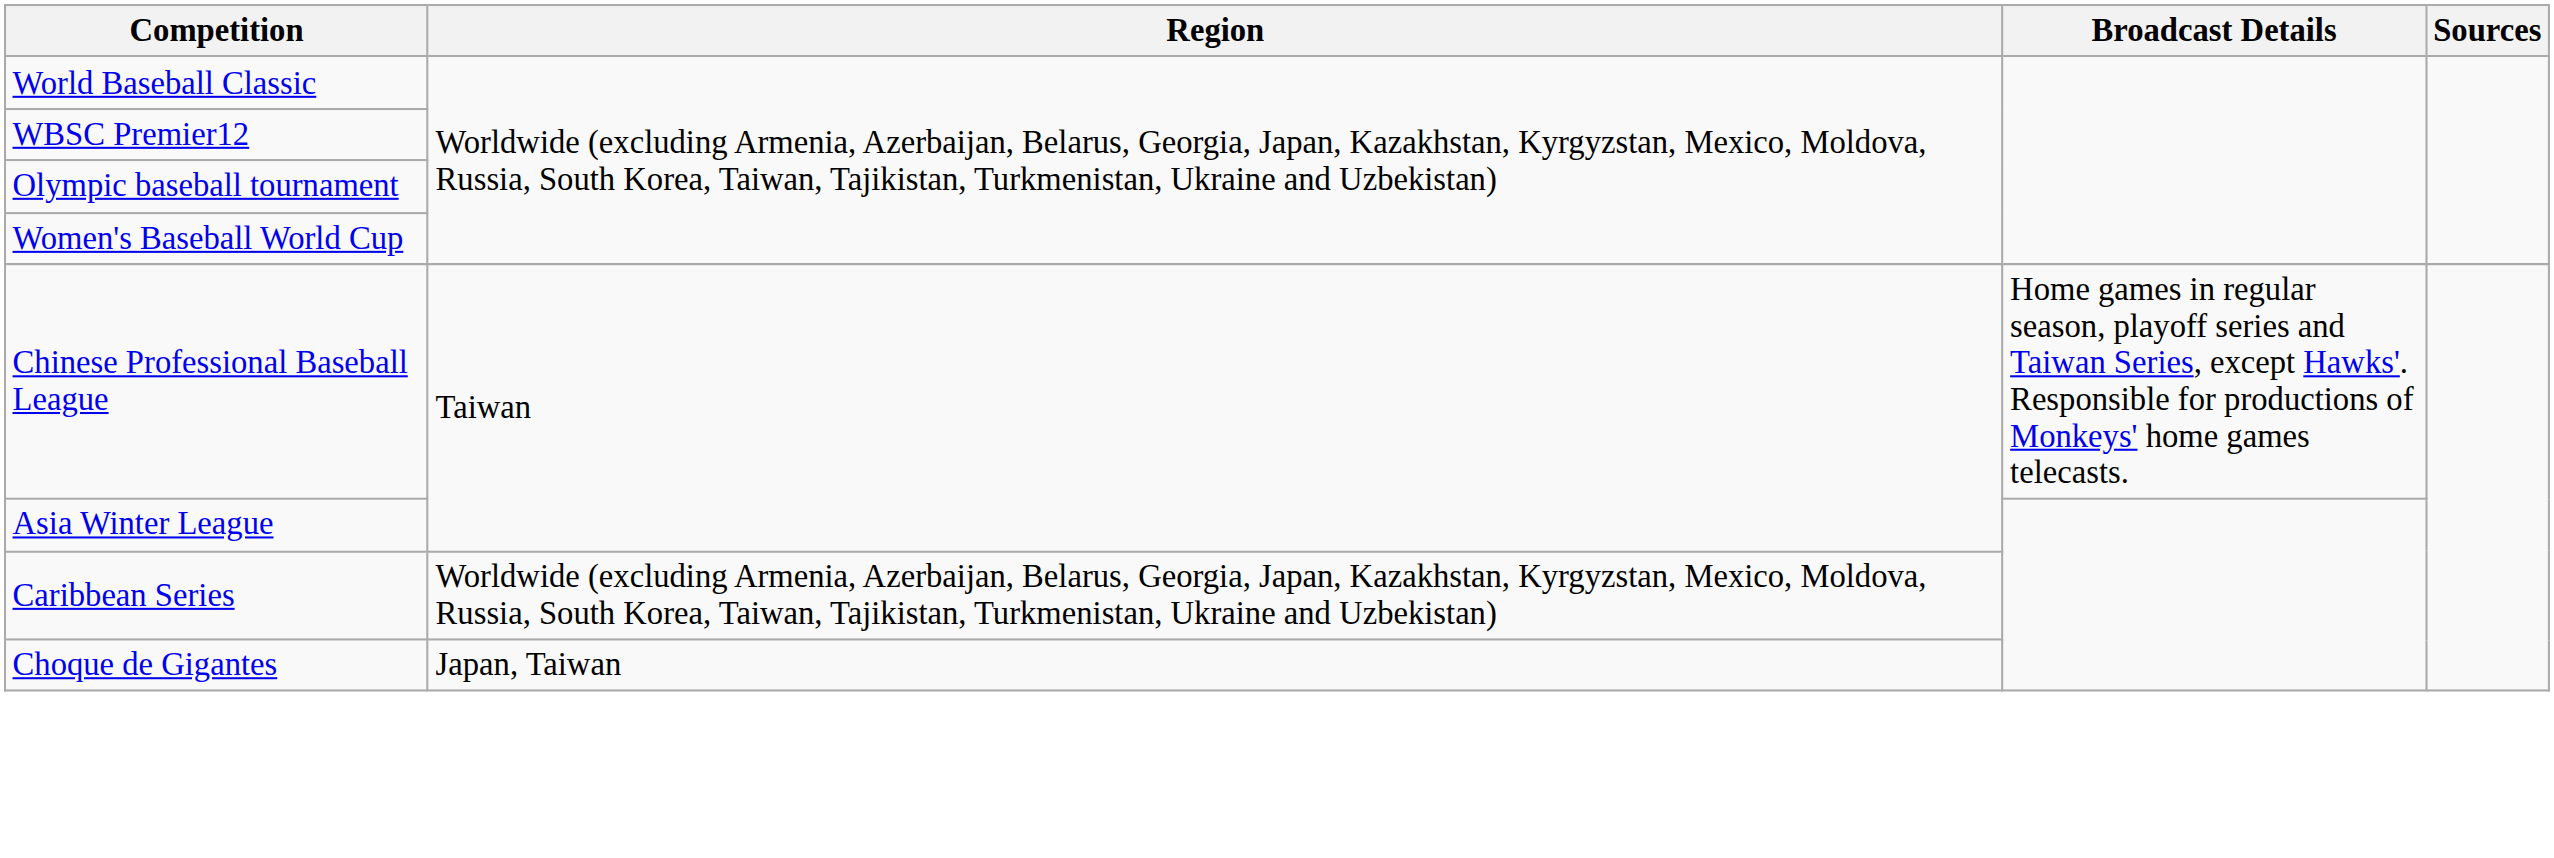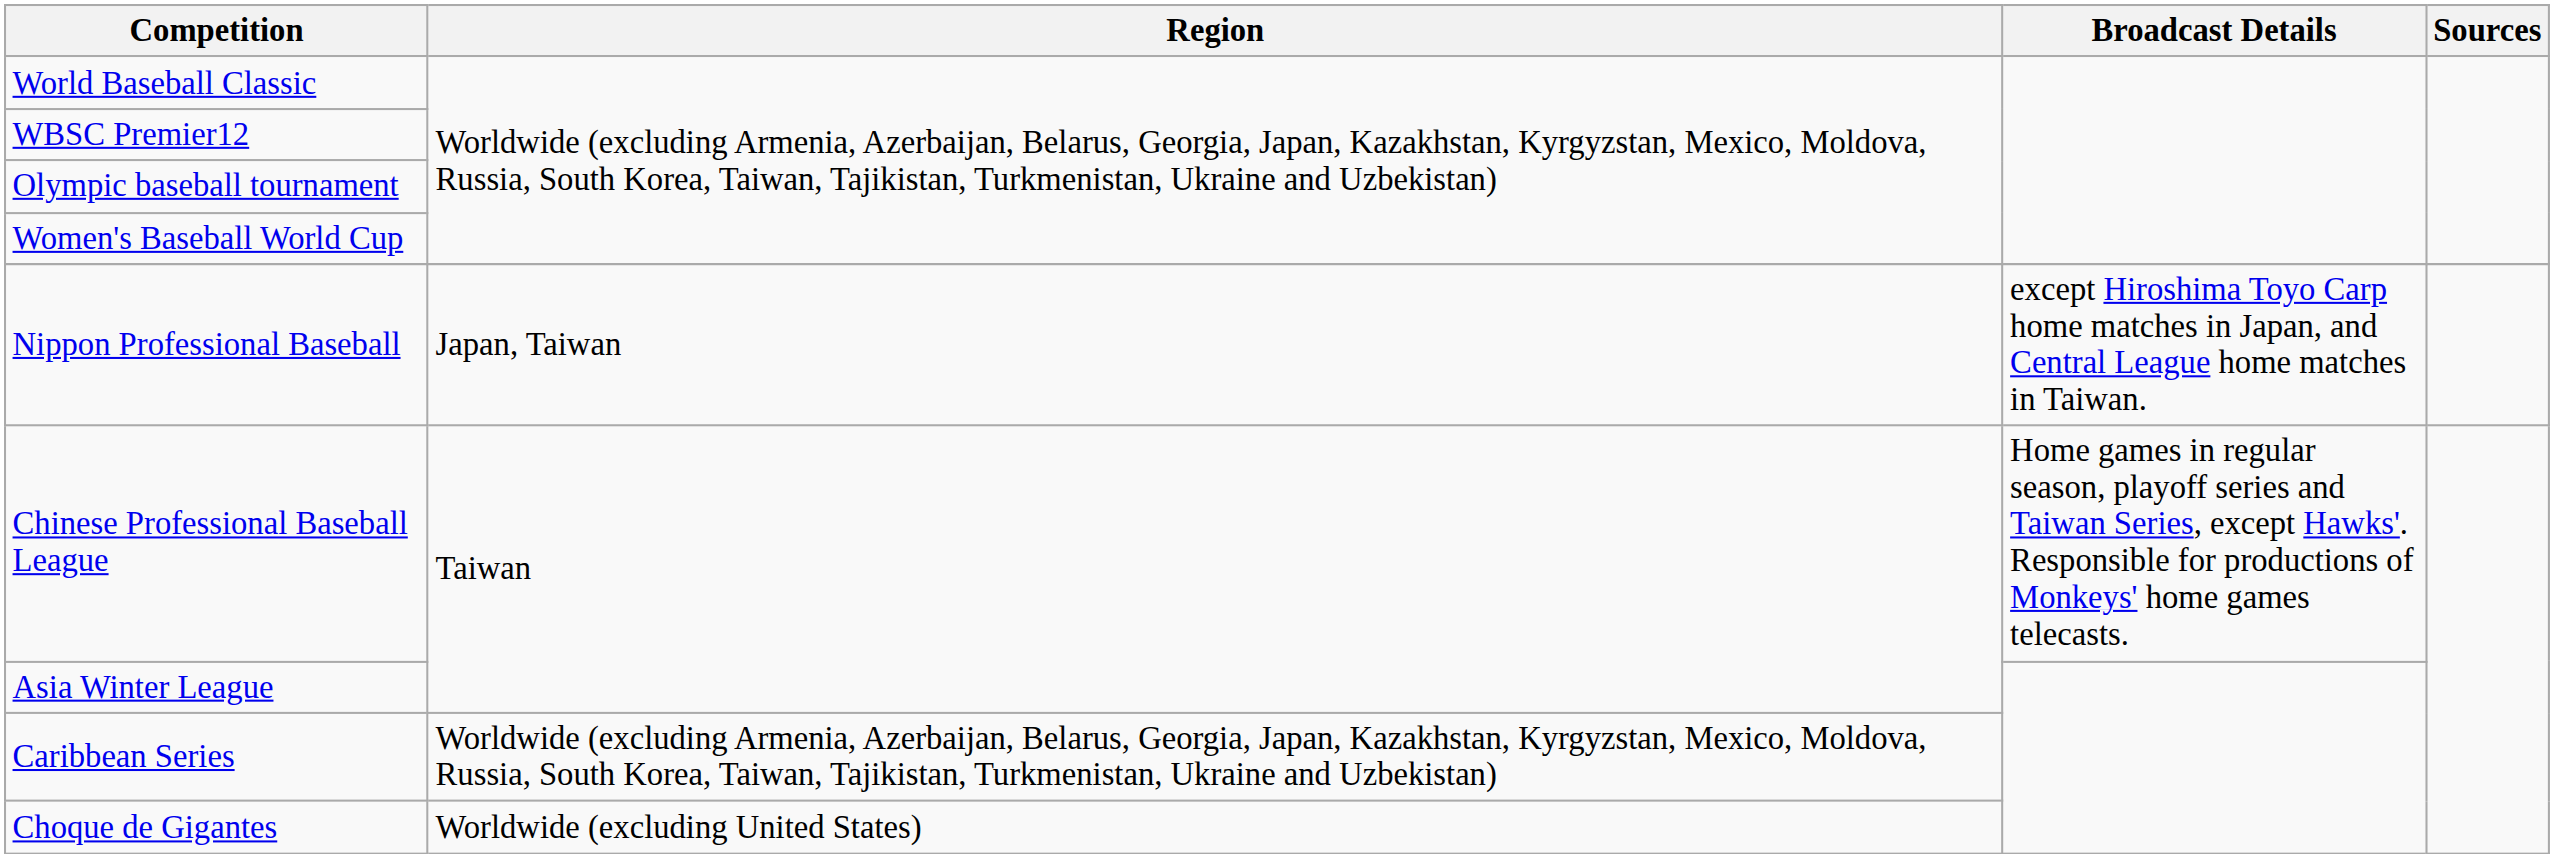 <table class="wikitable">
 <tr>
 <th width="200">Competition</th>
 <th>Region</th>
 <th width="200">Broadcast Details</th>
 <th>Sources</th>
 </tr>
 <tr>
 <td><a href='#'>World Baseball Classic</a></td>
 <td rowspan="4">Worldwide (excluding Armenia, Azerbaijan, Belarus, Georgia, Japan, Kazakhstan, Kyrgyzstan, Mexico, Moldova, Russia, South Korea, Taiwan, Tajikistan, Turkmenistan, Ukraine and Uzbekistan)</td>
 <td rowspan="4"></td>
 <td rowspan="4"></td>
 </tr>
 <tr>
 <td><a href='#'>WBSC Premier12</a></td>
 </tr>
 <tr>
 <td><a href='#'>Olympic baseball tournament</a></td>
 </tr>
 <tr>
 <td><a href='#'>Women's Baseball World Cup</a></td>
 </tr>
 <tr>
 </tr>
 <tr>
+<td><a href='#'>Nippon Professional Baseball</a></td>
+<td>Japan, Taiwan</td>
+<td>except <a href='#'>Hiroshima Toyo Carp</a> home matches in Japan, and <a href='#'>Central  League</a> home matches in Taiwan.</td>
+<td></td>
+</tr>
+<tr>
 <td><a href='#'>Chinese Professional Baseball League</a></td>
 <td rowspan="2">Taiwan</td>
 <td>Home games in regular season, playoff series and <a href='#'>Taiwan Series</a>, except <a href='#'>Hawks'</a>. Responsible for productions of <a href='#'>Monkeys'</a> home games telecasts.</td>
 <td rowspan="4"></td>
 </tr>
 <tr>
 <td><a href='#'>Asia Winter League</a></td>
 <td rowspan="3"></td>
 </tr>
 <tr>
 <td><a href='#'>Caribbean Series</a></td>
 <td>Worldwide (excluding Armenia, Azerbaijan, Belarus, Georgia, Japan, Kazakhstan, Kyrgyzstan, Mexico, Moldova, Russia, South Korea, Taiwan, Tajikistan, Turkmenistan, Ukraine and Uzbekistan)</td>
 </tr>
 <tr>
 <td><a href='#'>Choque de Gigantes</a></td>
-<td>Japan, Taiwan</td>
+<td>Worldwide (excluding United States)</td>
 </tr>
 </table>
